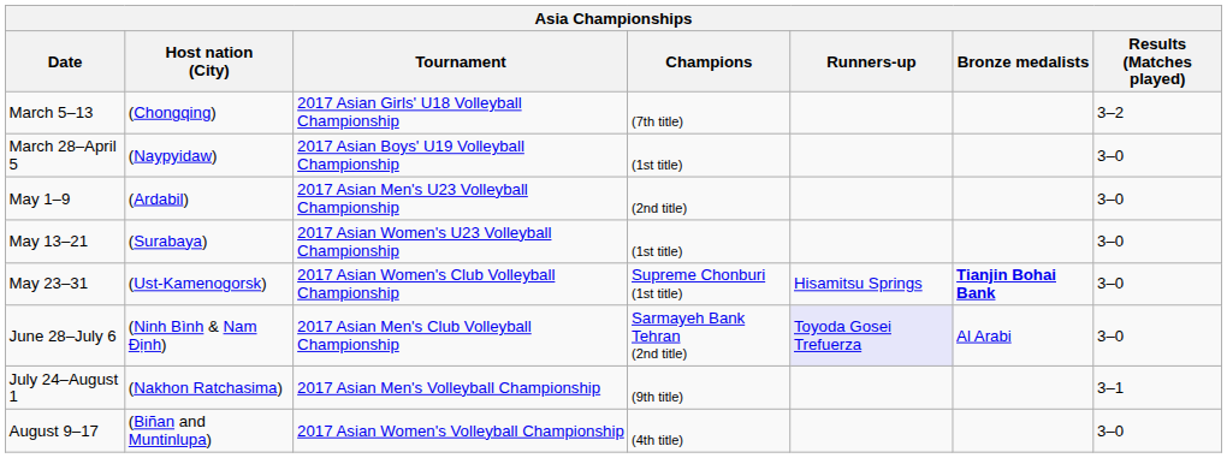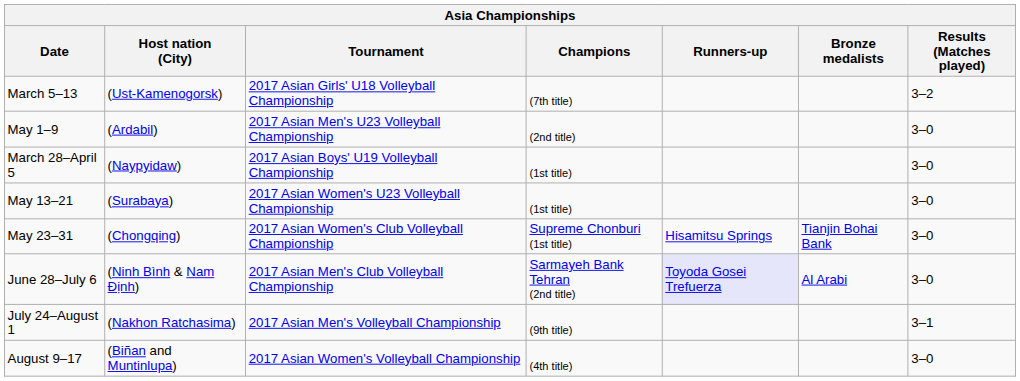 <table class="wikitable collapsible" width=1100 style="font-size:90%">
 <tr>
 <th colspan="7">Asia Championships</th>
 </tr>
 <tr>
 <th>Date</th>
 <th>Host nation<br> (City)</th>
 <th>Tournament</th>
 <th>Champions</th>
 <th>Runners-up</th>
 <th>Bronze medalists</th>
 <th>Results<br> (Matches played)</th>
 </tr>
 <tr>
 <td>March 5–13</td>
-<td> (<a href='#'>Chongqing</a>)</td>
+<td> (<a href='#'>Ust-Kamenogorsk</a>)</td>
 <td><a href='#'>2017 Asian Girls' U18 Volleyball Championship</a></td>
 <td><br><small>(7th title)</small></td>
 <td></td>
 <td></td>
 <td>3–2</td>
 </tr>
 <tr>
-<td>March 28–April 5</td>
-<td> (<a href='#'>Naypyidaw</a>)</td>
-<td><a href='#'>2017 Asian Boys' U19 Volleyball Championship</a></td>
-<td><br><small>(1st title)</small></td>
+<td>May 1–9</td>
+<td> (<a href='#'>Ardabil</a>)</td>
+<td><a href='#'>2017 Asian Men's U23 Volleyball Championship</a></td>
+<td><br><small>(2nd title)</small></td>
 <td></td>
 <td></td>
 <td>3–0</td>
 </tr>
 <tr>
-<td>May 1–9</td>
-<td> (<a href='#'>Ardabil</a>)</td>
-<td><a href='#'>2017 Asian Men's U23 Volleyball Championship</a></td>
-<td><br><small>(2nd title)</small></td>
+<td>March 28–April 5</td>
+<td> (<a href='#'>Naypyidaw</a>)</td>
+<td><a href='#'>2017 Asian Boys' U19 Volleyball Championship</a></td>
+<td><br><small>(1st title)</small></td>
 <td></td>
 <td></td>
 <td>3–0</td>
 </tr>
 <tr>
 <td>May 13–21</td>
 <td> (<a href='#'>Surabaya</a>)</td>
 <td><a href='#'>2017 Asian Women's U23 Volleyball Championship</a></td>
 <td><br><small>(1st title)</small></td>
 <td></td>
 <td></td>
 <td>3–0</td>
 </tr>
 <tr>
 <td>May 23–31</td>
-<td> (<a href='#'>Ust-Kamenogorsk</a>)</td>
+<td> (<a href='#'>Chongqing</a>)</td>
 <td><a href='#'>2017 Asian Women's Club Volleyball Championship</a></td>
 <td> <a href='#'>Supreme Chonburi</a><br><small>(1st title)</small></td>
 <td> <a href='#'>Hisamitsu Springs</a></td>
-<td><strong> <a href='#'>Tianjin Bohai Bank</a></strong></td>
+<td> <a href='#'>Tianjin Bohai Bank</a></td>
 <td>3–0</td>
 </tr>
 <tr>
 <td>June 28–July 6</td>
 <td> (<a href='#'>Ninh Bình</a> & <a href='#'>Nam Định</a>)</td>
 <td><a href='#'>2017 Asian Men's Club Volleyball Championship</a></td>
 <td> <a href='#'>Sarmayeh Bank Tehran</a><br><small>(2nd title)</small></td>
 <td style="background: lavender;"> <a href='#'>Toyoda Gosei Trefuerza</a></td>
 <td> <a href='#'>Al Arabi</a></td>
 <td>3–0</td>
 </tr>
 <tr>
 <td>July 24–August 1</td>
 <td> (<a href='#'>Nakhon Ratchasima</a>)</td>
 <td><a href='#'>2017 Asian Men's Volleyball Championship</a></td>
 <td><br><small>(9th title)</small></td>
 <td></td>
 <td></td>
 <td>3–1</td>
 </tr>
 <tr>
 <td>August 9–17</td>
 <td> (<a href='#'>Biñan</a> and <a href='#'>Muntinlupa</a>)</td>
 <td><a href='#'>2017 Asian Women's Volleyball Championship</a></td>
 <td><br><small>(4th title)</small></td>
 <td></td>
 <td></td>
 <td>3–0</td>
 </tr>
 </table>
